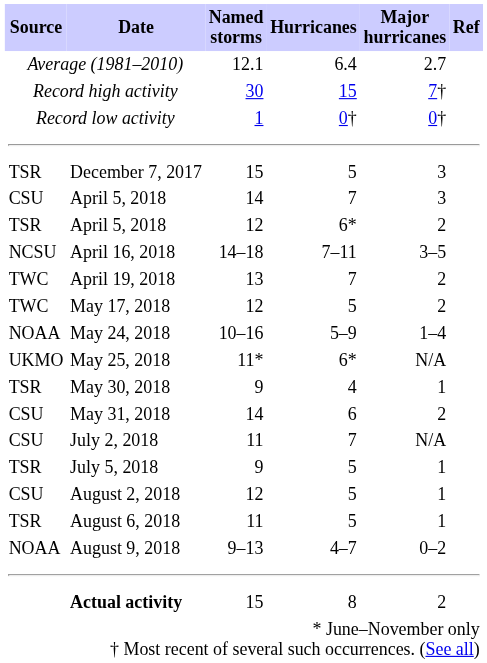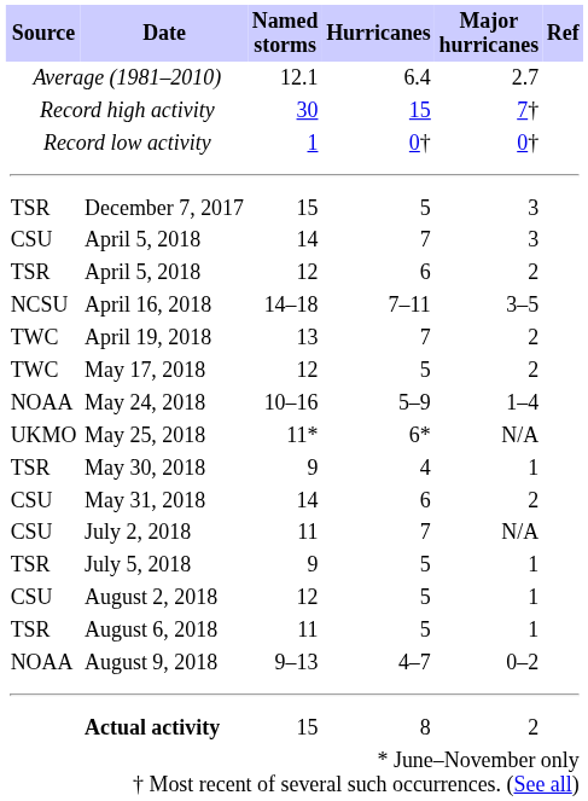 <table class="toccolours" cellspacing=0 cellpadding=3 style="float:right; margin-left:1em; text-align:right; clear: right;">
 <tr style="background:#ccccff">
 <td align="center"><strong>Source</strong></td>
 <td align="center"><strong>Date</strong></td>
 <td align="center"><strong><span>Named<br>storms</span></strong></td>
 <td align="center"><strong><span>Hurricanes</span></strong></td>
 <td align="center"><strong><span>Major<br>hurricanes</span></strong></td>
 <td align="center"><strong><span>Ref</span></strong></td>
 </tr>
 <tr>
 <td align="center" colspan="2"><em>Average <span>(1981–2010)</span></em></td>
 <td>12.1</td>
 <td>6.4</td>
 <td>2.7</td>
 <td></td>
 </tr>
 <tr>
 <td style="text-align:center;" colspan="2"><em>Record high activity</em></td>
 <td><a href='#'>30</a></td>
 <td><a href='#'>15</a></td>
 <td><a href='#'>7</a>†</td>
 <td></td>
 </tr>
 <tr>
 <td style="text-align:center;" colspan="2"><em>Record low activity</em></td>
 <td><a href='#'>1</a></td>
 <td><a href='#'>0</a>†</td>
 <td><a href='#'>0</a>†</td>
 <td></td>
 </tr>
 <tr>
 <td colspan="6" style="text-align:center;"><hr></td>
 </tr>
 <tr>
 <td align="left">TSR</td>
 <td align="left">December 7, 2017</td>
 <td>15</td>
 <td>5</td>
 <td>3</td>
 <td></td>
 </tr>
 <tr>
 <td align="left">CSU</td>
 <td align="left">April 5, 2018</td>
 <td>14</td>
 <td>7</td>
 <td>3</td>
 <td></td>
 </tr>
 <tr>
 <td align="left">TSR</td>
 <td align="left">April 5, 2018</td>
 <td>12</td>
-<td>6*</td>
+<td>6</td>
 <td>2</td>
 <td></td>
 </tr>
 <tr>
 <td align="left">NCSU</td>
 <td align="left">April 16, 2018</td>
 <td>14–18</td>
 <td>7–11</td>
 <td>3–5</td>
 <td></td>
 </tr>
 <tr>
 <td align="left">TWC</td>
 <td align="left">April 19, 2018</td>
 <td>13</td>
 <td>7</td>
 <td>2</td>
 <td></td>
 </tr>
 <tr>
 <td align="left">TWC</td>
 <td align="left">May 17, 2018</td>
 <td>12</td>
 <td>5</td>
 <td>2</td>
 <td></td>
 </tr>
 <tr>
 <td align="left">NOAA</td>
 <td align="left">May 24, 2018</td>
 <td>10–16</td>
 <td>5–9</td>
 <td>1–4</td>
 <td></td>
 </tr>
 <tr>
 <td align="left">UKMO</td>
 <td align="left">May 25, 2018</td>
 <td>11*</td>
 <td>6*</td>
 <td>N/A</td>
 <td></td>
 </tr>
 <tr>
 <td align="left">TSR</td>
 <td align="left">May 30, 2018</td>
 <td>9</td>
 <td>4</td>
 <td>1</td>
 <td></td>
 </tr>
 <tr>
 <td align="left">CSU</td>
 <td align="left">May 31, 2018</td>
 <td>14</td>
 <td>6</td>
 <td>2</td>
 <td></td>
 </tr>
 <tr>
 <td align="left">CSU</td>
 <td align="left">July 2, 2018</td>
 <td>11</td>
 <td>7</td>
 <td>N/A</td>
 <td></td>
 </tr>
 <tr>
 <td align="left">TSR</td>
 <td align="left">July 5, 2018</td>
 <td>9</td>
 <td>5</td>
 <td>1</td>
 <td></td>
 </tr>
 <tr>
 <td align="left">CSU</td>
 <td align="left">August 2, 2018</td>
 <td>12</td>
 <td>5</td>
 <td>1</td>
 <td></td>
 </tr>
 <tr>
 <td align="left">TSR</td>
 <td align="left">August 6, 2018</td>
 <td>11</td>
 <td>5</td>
 <td>1</td>
 <td></td>
 </tr>
 <tr>
 <td align="left">NOAA</td>
 <td align="left">August 9, 2018</td>
 <td>9–13</td>
 <td>4–7</td>
 <td>0–2</td>
 <td></td>
 </tr>
 <tr>
 <td colspan="6" style="text-align:center;"><hr></td>
 </tr>
 <tr>
 <td align="left"></td>
 <td align="left"><strong>Actual activity</strong></td>
 <td>15</td>
 <td>8</td>
 <td>2</td>
 </tr>
 <tr>
 <td colspan="6">* June–November only<br>† Most recent of several such occurrences. (<a href='#'>See all</a>)</td>
 </tr>
 </table>
